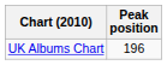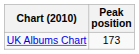 <table class="wikitable">
 <tr>
 <th>Chart (2010)</th>
 <th>Peak<br>position</th>
 </tr>
 <tr>
 <td><a href='#'>UK Albums Chart</a></td>
-<td style="text-align:center;">196</td>
+<td style="text-align:center;">173</td>
 </tr>
 </table>
